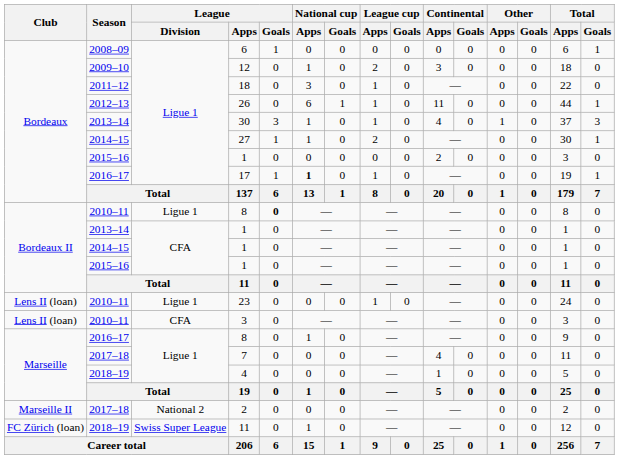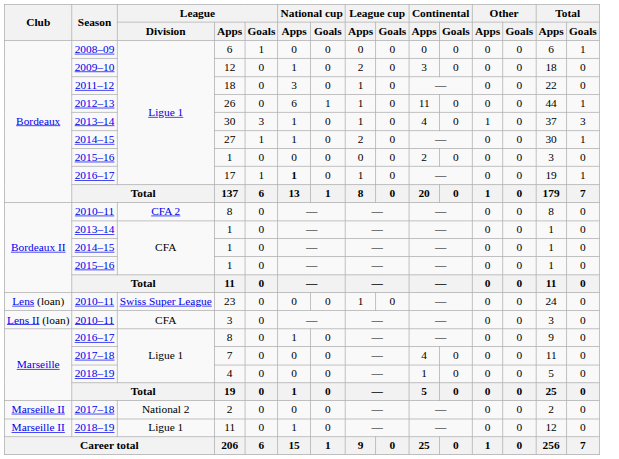 <table class="wikitable" style="text-align:center">
 <tr>
 <th rowspan="2">Club</th>
 <th rowspan="2">Season</th>
 <th colspan="3">League</th>
 <th colspan="2">National cup</th>
 <th colspan="2">League cup</th>
 <th colspan="2">Continental</th>
 <th colspan="2">Other</th>
 <th colspan="2">Total</th>
 </tr>
 <tr>
 <th>Division</th>
 <th>Apps</th>
 <th>Goals</th>
 <th>Apps</th>
 <th>Goals</th>
 <th>Apps</th>
 <th>Goals</th>
 <th>Apps</th>
 <th>Goals</th>
 <th>Apps</th>
 <th>Goals</th>
 <th>Apps</th>
 <th>Goals</th>
 </tr>
 <tr>
 <td rowspan="9"><a href='#'>Bordeaux</a></td>
 <td><a href='#'>2008–09</a></td>
 <td rowspan="8"><a href='#'>Ligue 1</a></td>
 <td>6</td>
 <td>1</td>
 <td>0</td>
 <td>0</td>
 <td>0</td>
 <td>0</td>
 <td>0</td>
 <td>0</td>
 <td>0</td>
 <td>0</td>
 <td>6</td>
 <td>1</td>
 </tr>
 <tr>
 <td><a href='#'>2009–10</a></td>
 <td>12</td>
 <td>0</td>
 <td>1</td>
 <td>0</td>
 <td>2</td>
 <td>0</td>
 <td>3</td>
 <td>0</td>
 <td>0</td>
 <td>0</td>
 <td>18</td>
 <td>0</td>
 </tr>
 <tr>
 <td><a href='#'>2011–12</a></td>
 <td>18</td>
 <td>0</td>
 <td>3</td>
 <td>0</td>
 <td>1</td>
 <td>0</td>
 <td colspan="2">—</td>
 <td>0</td>
 <td>0</td>
 <td>22</td>
 <td>0</td>
 </tr>
 <tr>
 <td><a href='#'>2012–13</a></td>
 <td>26</td>
 <td>0</td>
 <td>6</td>
 <td>1</td>
 <td>1</td>
 <td>0</td>
 <td>11</td>
 <td>0</td>
 <td>0</td>
 <td>0</td>
 <td>44</td>
 <td>1</td>
 </tr>
 <tr>
 <td><a href='#'>2013–14</a></td>
 <td>30</td>
 <td>3</td>
 <td>1</td>
 <td>0</td>
 <td>1</td>
 <td>0</td>
 <td>4</td>
 <td>0</td>
 <td>1</td>
 <td>0</td>
 <td>37</td>
 <td>3</td>
 </tr>
 <tr>
 <td><a href='#'>2014–15</a></td>
 <td>27</td>
 <td>1</td>
 <td>1</td>
 <td>0</td>
 <td>2</td>
 <td>0</td>
 <td colspan="2">—</td>
 <td>0</td>
 <td>0</td>
 <td>30</td>
 <td>1</td>
 </tr>
 <tr>
 <td><a href='#'>2015–16</a></td>
 <td>1</td>
 <td>0</td>
 <td>0</td>
 <td>0</td>
 <td>0</td>
 <td>0</td>
 <td>2</td>
 <td>0</td>
 <td>0</td>
 <td>0</td>
 <td>3</td>
 <td>0</td>
 </tr>
 <tr>
 <td><a href='#'>2016–17</a></td>
 <td>17</td>
 <td>1</td>
 <td><strong>1</strong></td>
 <td>0</td>
 <td>1</td>
 <td>0</td>
 <td colspan="2">—</td>
 <td>0</td>
 <td>0</td>
 <td>19</td>
 <td>1</td>
 </tr>
 <tr>
 <th colspan="2">Total</th>
 <th>137</th>
 <th>6</th>
 <th>13</th>
 <th>1</th>
 <th>8</th>
 <th>0</th>
 <th>20</th>
 <th>0</th>
 <th>1</th>
 <th>0</th>
 <th>179</th>
 <th>7</th>
 </tr>
 <tr>
 <td rowspan="5"><a href='#'>Bordeaux II</a></td>
 <td><a href='#'>2010–11</a></td>
-<td>Ligue 1</td>
+<td><a href='#'>CFA 2</a></td>
 <td>8</td>
-<td><strong>0</strong></td>
+<td>0</td>
 <td colspan="2">—</td>
 <td colspan="2">—</td>
 <td colspan="2">—</td>
 <td>0</td>
 <td>0</td>
 <td>8</td>
 <td>0</td>
 </tr>
 <tr>
 <td><a href='#'>2013–14</a></td>
 <td rowspan="3">CFA</td>
 <td>1</td>
 <td>0</td>
 <td colspan="2">—</td>
 <td colspan="2">—</td>
 <td colspan="2">—</td>
 <td>0</td>
 <td>0</td>
 <td>1</td>
 <td>0</td>
 </tr>
 <tr>
 <td><a href='#'>2014–15</a></td>
 <td>1</td>
 <td>0</td>
 <td colspan="2">—</td>
 <td colspan="2">—</td>
 <td colspan="2">—</td>
 <td>0</td>
 <td>0</td>
 <td>1</td>
 <td>0</td>
 </tr>
 <tr>
 <td><a href='#'>2015–16</a></td>
 <td>1</td>
 <td>0</td>
 <td colspan="2">—</td>
 <td colspan="2">—</td>
 <td colspan="2">—</td>
 <td>0</td>
 <td>0</td>
 <td>1</td>
 <td>0</td>
 </tr>
 <tr>
 <th colspan="2">Total</th>
 <th>11</th>
 <th>0</th>
 <th colspan="2">—</th>
 <th colspan="2">—</th>
 <th colspan="2">—</th>
 <th>0</th>
 <th>0</th>
 <th>11</th>
 <th>0</th>
 </tr>
 <tr>
-<td><a href='#'>Lens II</a> (loan)</td>
+<td><a href='#'>Lens</a> (loan)</td>
 <td><a href='#'>2010–11</a></td>
-<td>Ligue 1</td>
+<td><a href='#'>Swiss Super League</a></td>
 <td>23</td>
 <td>0</td>
 <td>0</td>
 <td>0</td>
 <td>1</td>
 <td>0</td>
 <td colspan="2">—</td>
 <td>0</td>
 <td>0</td>
 <td>24</td>
 <td>0</td>
 </tr>
 <tr>
 <td><a href='#'>Lens II</a> (loan)</td>
 <td><a href='#'>2010–11</a></td>
 <td>CFA</td>
 <td>3</td>
 <td>0</td>
 <td colspan="2">—</td>
 <td colspan="2">—</td>
 <td colspan="2">—</td>
 <td>0</td>
 <td>0</td>
 <td>3</td>
 <td>0</td>
 </tr>
 <tr>
 <td rowspan="4"><a href='#'>Marseille</a></td>
 <td><a href='#'>2016–17</a></td>
 <td rowspan="3">Ligue 1</td>
 <td>8</td>
 <td>0</td>
 <td>1</td>
 <td>0</td>
 <td colspan="2">—</td>
 <td colspan="2">—</td>
 <td>0</td>
 <td>0</td>
 <td>9</td>
 <td>0</td>
 </tr>
 <tr>
 <td><a href='#'>2017–18</a></td>
 <td>7</td>
 <td>0</td>
 <td>0</td>
 <td>0</td>
 <td colspan="2">—</td>
 <td>4</td>
 <td>0</td>
 <td>0</td>
 <td>0</td>
 <td>11</td>
 <td>0</td>
 </tr>
 <tr>
 <td><a href='#'>2018–19</a></td>
 <td>4</td>
 <td>0</td>
 <td>0</td>
 <td>0</td>
 <td colspan="2">—</td>
 <td>1</td>
 <td>0</td>
 <td>0</td>
 <td>0</td>
 <td>5</td>
 <td>0</td>
 </tr>
 <tr>
 <th colspan="2">Total</th>
 <th>19</th>
 <th>0</th>
 <th>1</th>
 <th>0</th>
 <th colspan="2">—</th>
 <th>5</th>
 <th>0</th>
 <th>0</th>
 <th>0</th>
 <th>25</th>
 <th>0</th>
 </tr>
 <tr>
 <td><a href='#'>Marseille II</a></td>
 <td><a href='#'>2017–18</a></td>
 <td>National 2</td>
 <td>2</td>
 <td>0</td>
 <td>0</td>
 <td>0</td>
 <td colspan="2">—</td>
 <td colspan="2">—</td>
 <td>0</td>
 <td>0</td>
 <td>2</td>
 <td>0</td>
 </tr>
 <tr>
-<td><a href='#'>FC Zürich</a> (loan)</td>
+<td><a href='#'>Marseille II</a></td>
 <td><a href='#'>2018–19</a></td>
-<td><a href='#'>Swiss Super League</a></td>
+<td>Ligue 1</td>
 <td>11</td>
 <td>0</td>
 <td>1</td>
 <td>0</td>
 <td colspan="2">—</td>
 <td colspan="2">—</td>
 <td>0</td>
 <td>0</td>
 <td>12</td>
 <td>0</td>
 </tr>
 <tr>
 <th colspan="3">Career total</th>
 <th>206</th>
 <th>6</th>
 <th>15</th>
 <th>1</th>
 <th>9</th>
 <th>0</th>
 <th>25</th>
 <th>0</th>
 <th>1</th>
 <th>0</th>
 <th>256</th>
 <th>7</th>
 </tr>
 </table>
